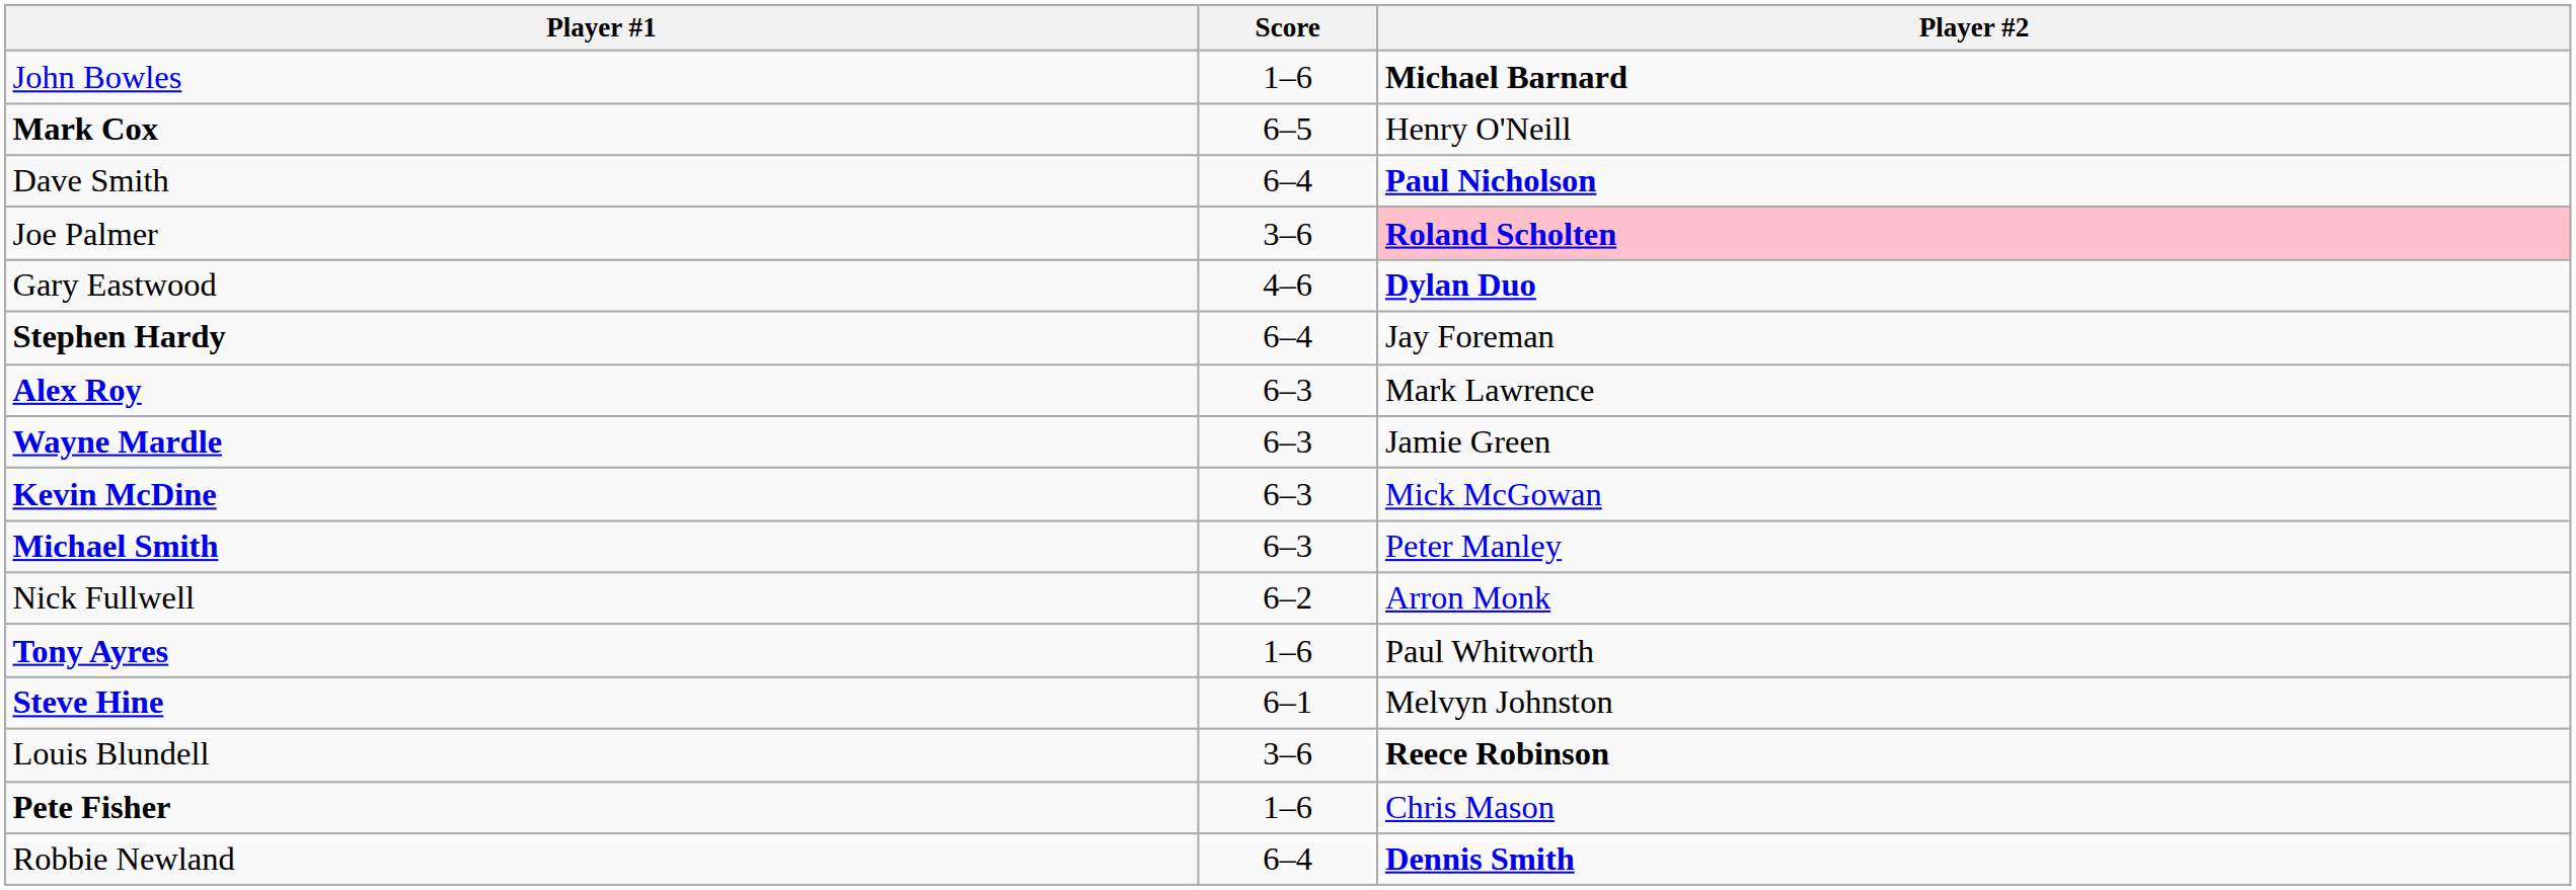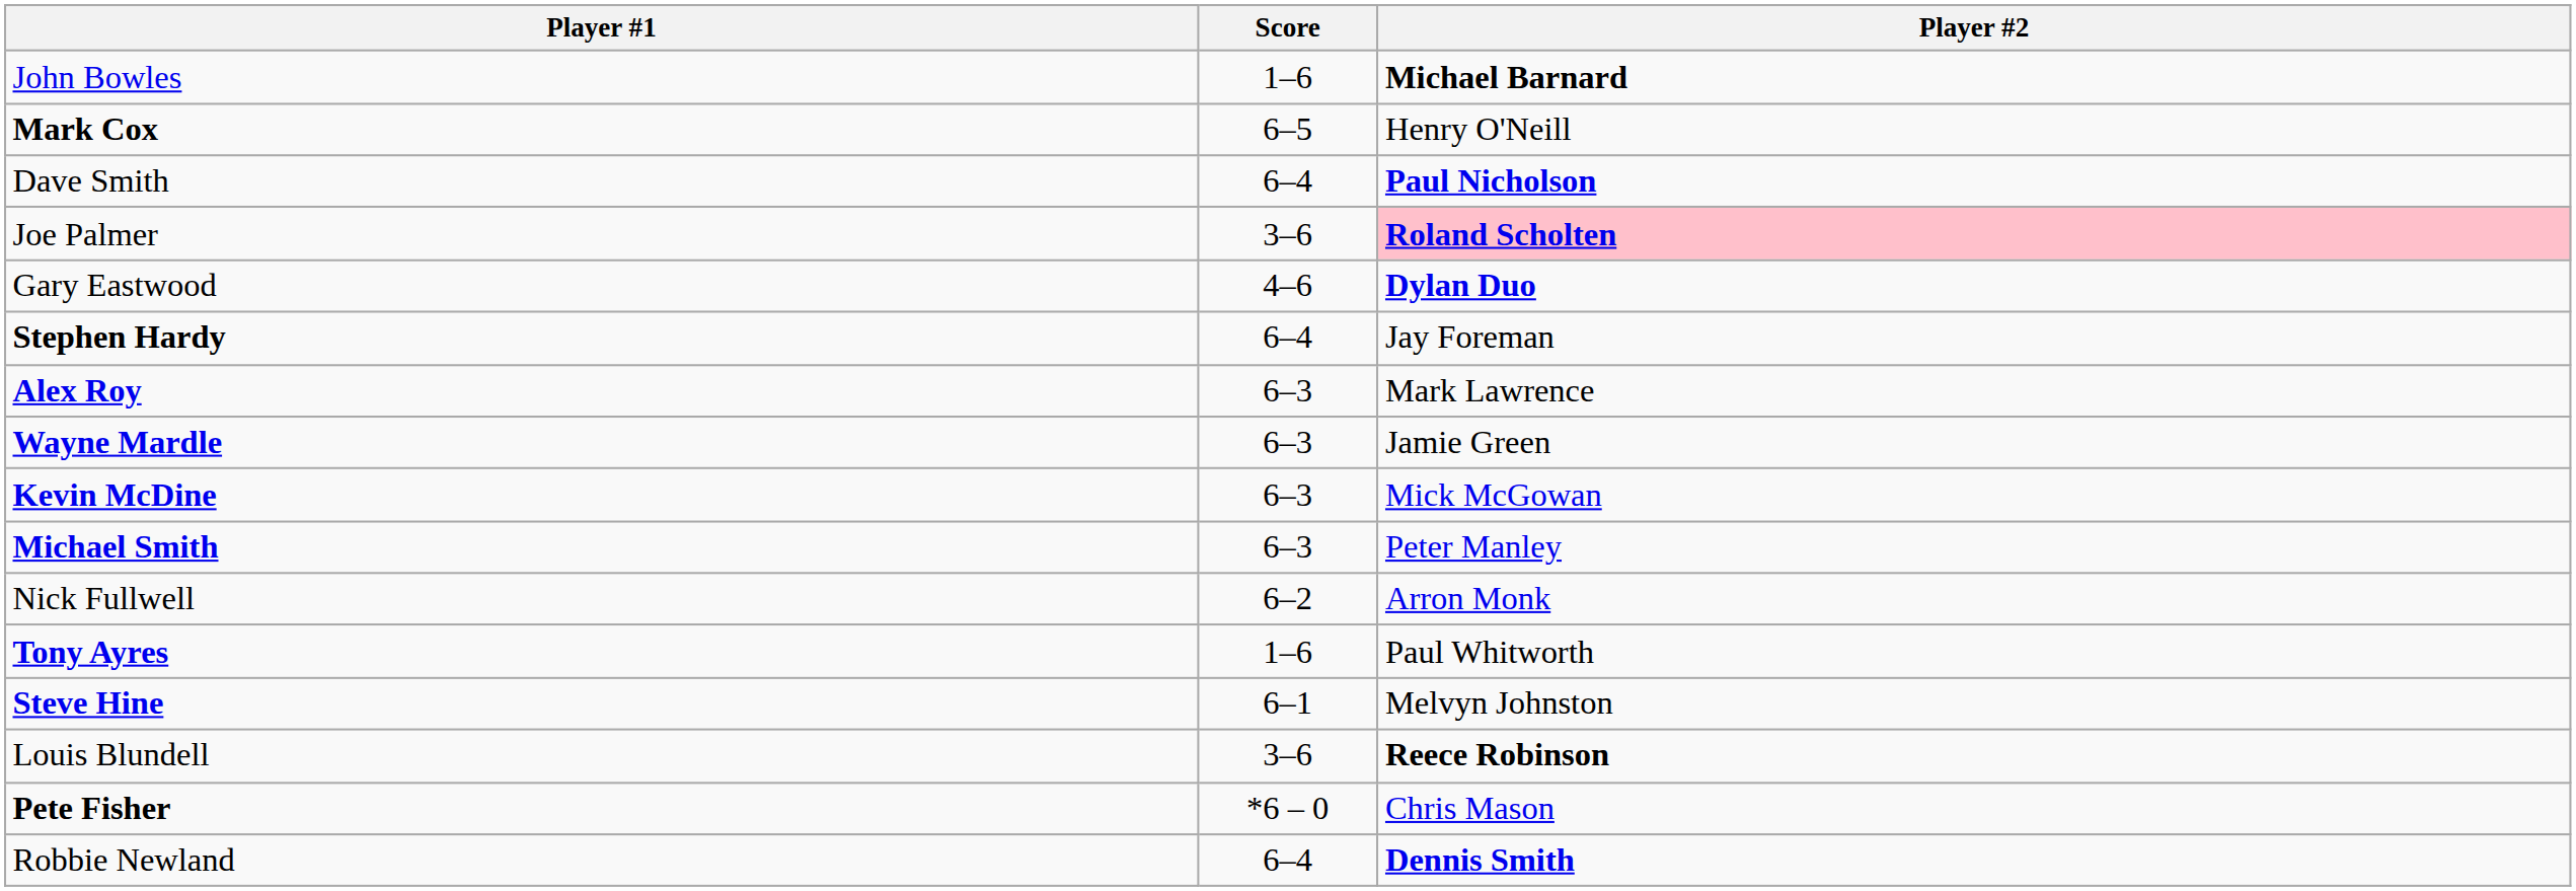 <table class="wikitable">
 <tr style="font-size:10pt;font-weight:bold">
 <th width=20%>Player #1</th>
 <th width=3%>Score</th>
 <th width=20%>Player #2</th>
 </tr>
 <tr>
 <td> <a href='#'>John Bowles</a></td>
 <td align=center>1–6</td>
 <td> <strong>Michael Barnard</strong></td>
 </tr>
 <tr>
 <td> <strong>Mark Cox</strong></td>
 <td align=center>6–5</td>
 <td> Henry O'Neill</td>
 </tr>
 <tr>
 <td> Dave Smith</td>
 <td align=center>6–4</td>
 <td> <strong><a href='#'>Paul Nicholson</a></strong></td>
 </tr>
 <tr>
 <td> Joe Palmer</td>
 <td align=center>3–6</td>
 <td style="background: pink;"> <strong><a href='#'>Roland Scholten</a></strong></td>
 </tr>
 <tr>
 <td> Gary Eastwood</td>
 <td align=center>4–6</td>
 <td> <strong><a href='#'>Dylan Duo</a></strong></td>
 </tr>
 <tr>
 <td> <strong>Stephen Hardy</strong></td>
 <td align=center>6–4</td>
 <td> Jay Foreman</td>
 </tr>
 <tr>
 <td> <strong><a href='#'>Alex Roy</a></strong></td>
 <td align=center>6–3</td>
 <td> Mark Lawrence</td>
 </tr>
 <tr>
 <td> <strong><a href='#'>Wayne Mardle</a></strong></td>
 <td align=center>6–3</td>
 <td> Jamie Green</td>
 </tr>
 <tr>
 <td> <strong><a href='#'>Kevin McDine</a></strong></td>
 <td align=center>6–3</td>
 <td> <a href='#'>Mick McGowan</a></td>
 </tr>
 <tr>
 <td> <strong><a href='#'>Michael Smith</a></strong></td>
 <td align=center>6–3</td>
 <td> <a href='#'>Peter Manley</a></td>
 </tr>
 <tr>
 <td> Nick Fullwell</td>
 <td align=center>6–2</td>
 <td> <a href='#'>Arron Monk</a></td>
 </tr>
 <tr>
 <td> <strong><a href='#'>Tony Ayres</a></strong></td>
 <td align=center>1–6</td>
 <td> Paul Whitworth</td>
 </tr>
 <tr>
 <td> <strong><a href='#'>Steve Hine</a></strong></td>
 <td align=center>6–1</td>
 <td> Melvyn Johnston</td>
 </tr>
 <tr>
 <td> Louis Blundell</td>
 <td align=center>3–6</td>
 <td> <strong>Reece Robinson</strong></td>
 </tr>
 <tr>
 <td> <strong>Pete Fisher</strong></td>
-<td align=center>1–6</td>
+<td align=center>*6 – 0</td>
 <td> <a href='#'>Chris Mason</a></td>
 </tr>
 <tr>
 <td> Robbie Newland</td>
 <td align=center>6–4</td>
 <td> <strong><a href='#'>Dennis Smith</a></strong></td>
 </tr>
 </table>
